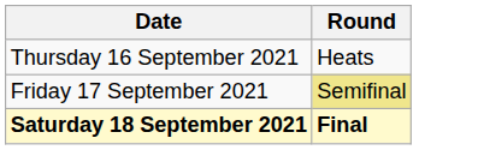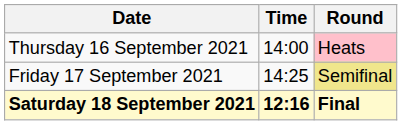 <table class="wikitable">
 <tr>
 <th>Date</th>
+<th>Time</th>
 <th>Round</th>
 </tr>
 <tr>
 <td>Thursday 16 September 2021</td>
-<td>Heats</td>
+<td>14:00</td>
+<td style="background: pink;">Heats</td>
 </tr>
 <tr>
 <td>Friday 17 September 2021</td>
+<td>14:25</td>
 <td style="background: khaki;">Semifinal</td>
 </tr>
 <tr>
 <td style=background:lemonchiffon><strong>Saturday 18 September 2021</strong></td>
+<td style=background:lemonchiffon><strong>12:16</strong></td>
 <td style=background:lemonchiffon><strong>Final</strong></td>
 </tr>
 </table>
